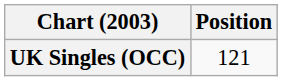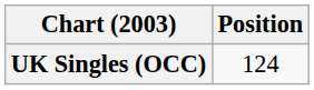 <table class="wikitable plainrowheaders" style="text-align:center">
 <tr>
 <th>Chart (2003)</th>
 <th>Position</th>
 </tr>
 <tr>
 <th scope="row">UK Singles (OCC)</th>
-<td>121</td>
+<td>124</td>
 </tr>
 </table>
